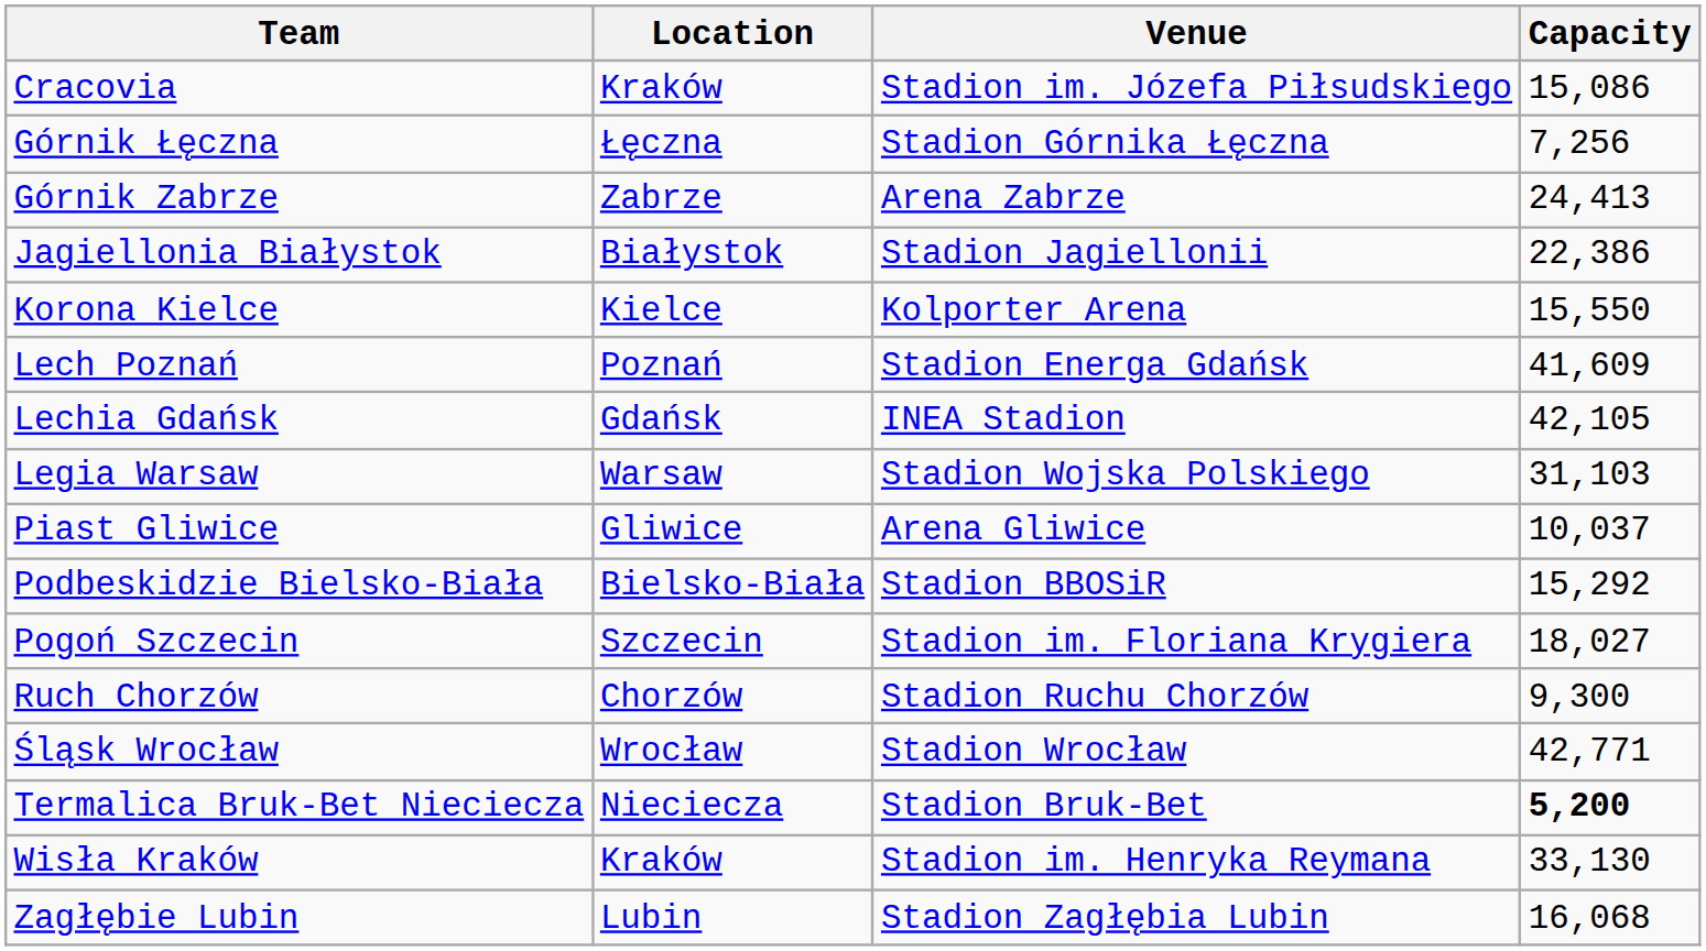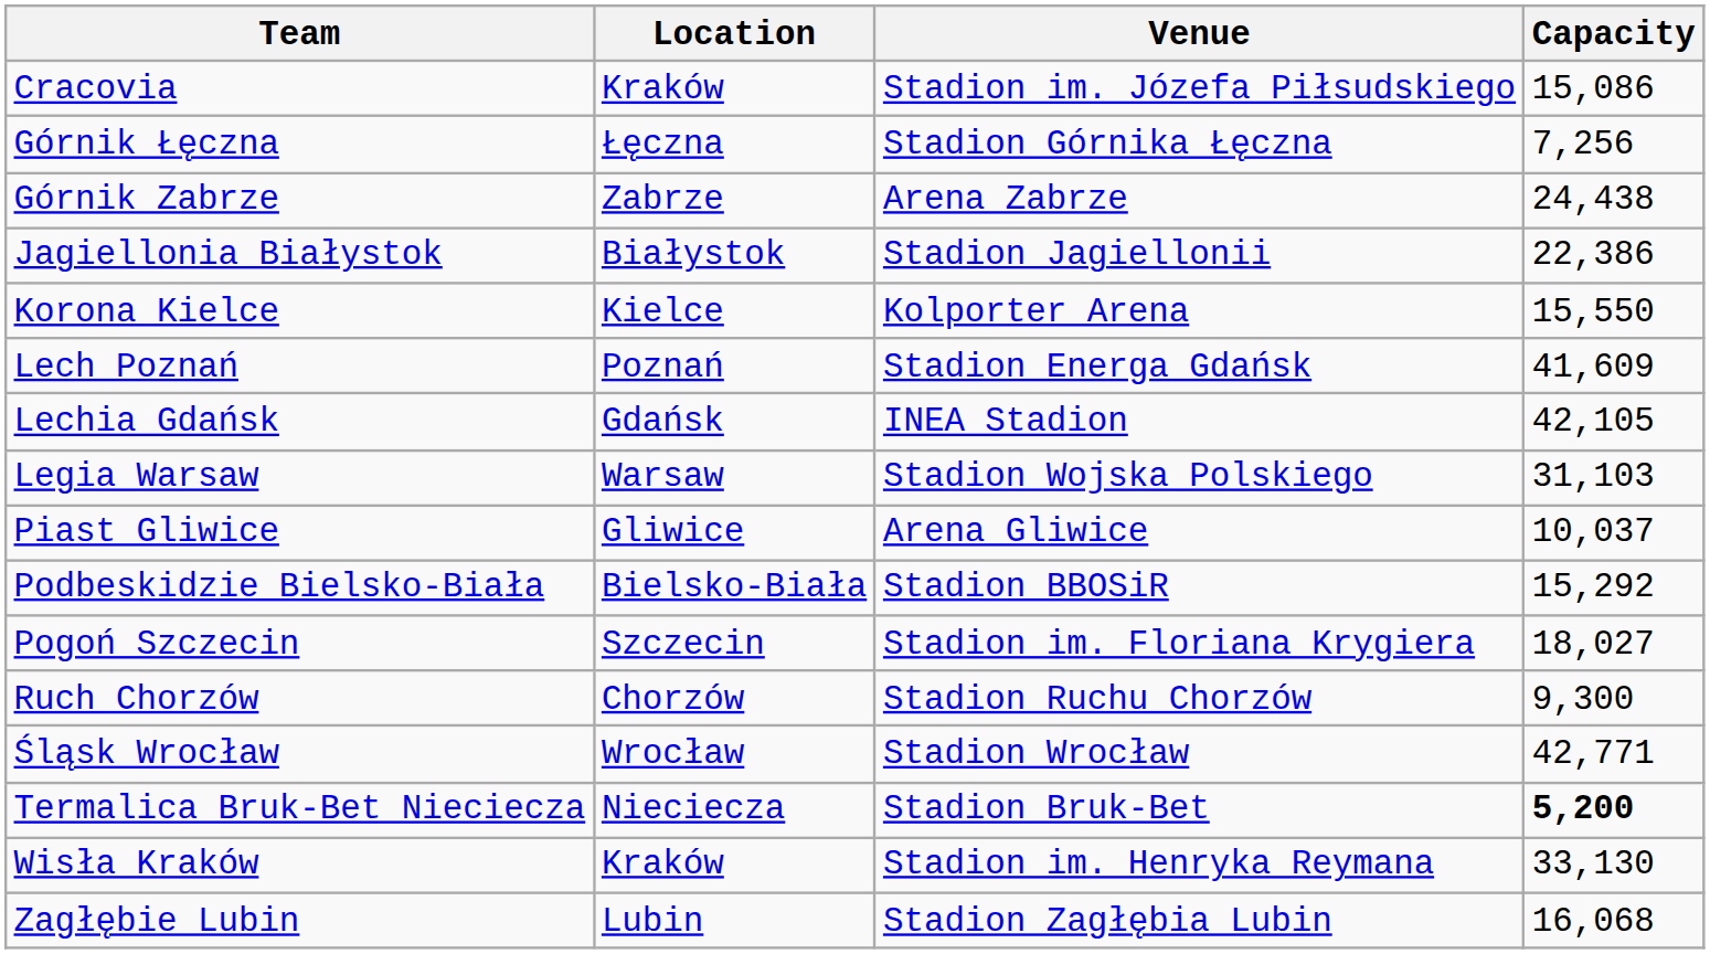 <table class="wikitable sortable" style="text-align: left;">
 <tr>
 <th>Team</th>
 <th>Location</th>
 <th>Venue</th>
 <th>Capacity</th>
 </tr>
 <tr>
 <td><a href='#'>Cracovia</a></td>
 <td><a href='#'>Kraków</a></td>
 <td><a href='#'>Stadion im. Józefa Piłsudskiego</a></td>
 <td>15,086</td>
 </tr>
 <tr>
 <td><a href='#'>Górnik Łęczna</a></td>
 <td><a href='#'>Łęczna</a></td>
 <td><a href='#'>Stadion Górnika Łęczna</a></td>
 <td>7,256</td>
 </tr>
 <tr>
 <td><a href='#'>Górnik Zabrze</a></td>
 <td><a href='#'>Zabrze</a></td>
 <td><a href='#'>Arena Zabrze</a></td>
-<td>24,413</td>
+<td>24,438</td>
 </tr>
 <tr>
 <td><a href='#'>Jagiellonia Białystok</a></td>
 <td><a href='#'>Białystok</a></td>
 <td><a href='#'>Stadion Jagiellonii</a></td>
 <td>22,386</td>
 </tr>
 <tr>
 <td><a href='#'>Korona Kielce</a></td>
 <td><a href='#'>Kielce</a></td>
 <td><a href='#'>Kolporter Arena</a></td>
 <td>15,550</td>
 </tr>
 <tr>
 <td><a href='#'>Lech Poznań</a></td>
 <td><a href='#'>Poznań</a></td>
 <td><a href='#'>Stadion Energa Gdańsk</a></td>
 <td>41,609</td>
 </tr>
 <tr>
 <td><a href='#'>Lechia Gdańsk</a></td>
 <td><a href='#'>Gdańsk</a></td>
 <td><a href='#'>INEA Stadion</a></td>
 <td>42,105</td>
 </tr>
 <tr>
 <td><a href='#'>Legia Warsaw</a></td>
 <td><a href='#'>Warsaw</a></td>
 <td><a href='#'>Stadion Wojska Polskiego</a></td>
 <td>31,103</td>
 </tr>
 <tr>
 <td><a href='#'>Piast Gliwice</a></td>
 <td><a href='#'>Gliwice</a></td>
 <td><a href='#'>Arena Gliwice</a></td>
 <td>10,037</td>
 </tr>
 <tr>
 <td><a href='#'>Podbeskidzie Bielsko-Biała</a></td>
 <td><a href='#'>Bielsko-Biała</a></td>
 <td><a href='#'>Stadion BBOSiR</a></td>
 <td>15,292</td>
 </tr>
 <tr>
 <td><a href='#'>Pogoń Szczecin</a></td>
 <td><a href='#'>Szczecin</a></td>
 <td><a href='#'>Stadion im. Floriana Krygiera</a></td>
 <td>18,027</td>
 </tr>
 <tr>
 <td><a href='#'>Ruch Chorzów</a></td>
 <td><a href='#'>Chorzów</a></td>
 <td><a href='#'>Stadion Ruchu Chorzów</a></td>
 <td>9,300</td>
 </tr>
 <tr>
 <td><a href='#'>Śląsk Wrocław</a></td>
 <td><a href='#'>Wrocław</a></td>
 <td><a href='#'>Stadion Wrocław</a></td>
 <td>42,771</td>
 </tr>
 <tr>
 <td><a href='#'>Termalica Bruk-Bet Nieciecza</a></td>
 <td><a href='#'>Nieciecza</a></td>
 <td><a href='#'>Stadion Bruk-Bet</a></td>
 <td><strong>5,200</strong></td>
 </tr>
 <tr>
 <td><a href='#'>Wisła Kraków</a></td>
 <td><a href='#'>Kraków</a></td>
 <td><a href='#'>Stadion im. Henryka Reymana</a></td>
 <td>33,130</td>
 </tr>
 <tr>
 <td><a href='#'>Zagłębie Lubin</a></td>
 <td><a href='#'>Lubin</a></td>
 <td><a href='#'>Stadion Zagłębia Lubin</a></td>
 <td>16,068</td>
 </tr>
 </table>
